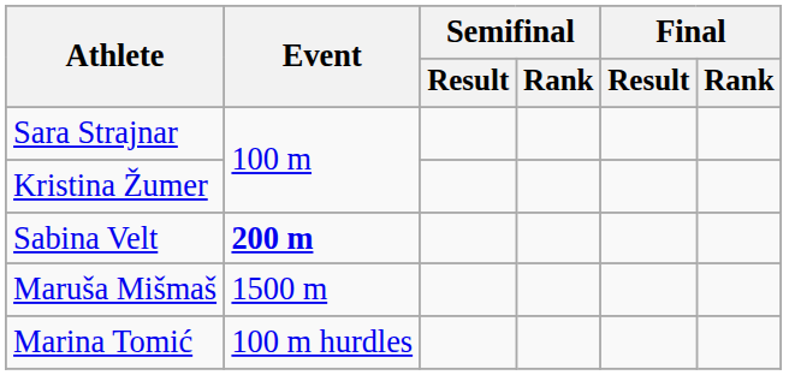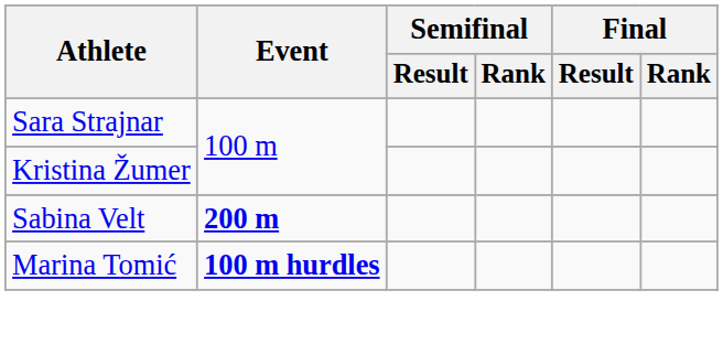 <table class="wikitable" style="font-size:90%">
 <tr>
 <th rowspan="2">Athlete</th>
 <th rowspan="2">Event</th>
 <th colspan="2">Semifinal</th>
 <th colspan="2">Final</th>
 </tr>
 <tr style="font-size:95%">
 <th>Result</th>
 <th>Rank</th>
 <th>Result</th>
 <th>Rank</th>
 </tr>
 <tr align=center>
 <td align=left><a href='#'>Sara Strajnar</a></td>
 <td align=left rowspan=2><a href='#'>100 m</a></td>
 <td></td>
 <td></td>
 <td></td>
 <td></td>
 </tr>
 <tr align=center>
 <td align=left><a href='#'>Kristina Žumer</a></td>
 <td></td>
 <td></td>
 <td></td>
 <td></td>
 </tr>
 <tr align=center>
 <td align=left><a href='#'>Sabina Velt</a></td>
 <td align=left><strong><a href='#'>200 m</a></strong></td>
 <td></td>
 <td></td>
 <td></td>
 <td></td>
 </tr>
 <tr align=center>
-<td align=left><a href='#'>Maruša Mišmaš</a></td>
-<td align=left><a href='#'>1500 m</a></td>
-<td></td>
-<td></td>
-<td></td>
-<td></td>
-</tr>
-<tr align=center>
 <td align=left><a href='#'>Marina Tomić</a></td>
-<td align=left><a href='#'>100 m hurdles</a></td>
+<td align=left><strong><a href='#'>100 m hurdles</a></strong></td>
 <td></td>
 <td></td>
 <td></td>
 <td></td>
 </tr>
 </table>
